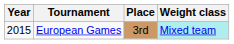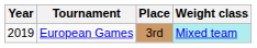 <table class="wikitable sortable">
 <tr>
 <th>Year</th>
 <th>Tournament</th>
 <th>Place</th>
 <th>Weight class</th>
 </tr>
 <tr>
-<td>2015</td>
+<td>2019</td>
 <td><a href='#'>European Games</a></td>
 <td bgcolor="cc9966" align="center">3rd</td>
 <td style="background: paleturquoise;"><a href='#'>Mixed team</a></td>
 </tr>
 </table>
